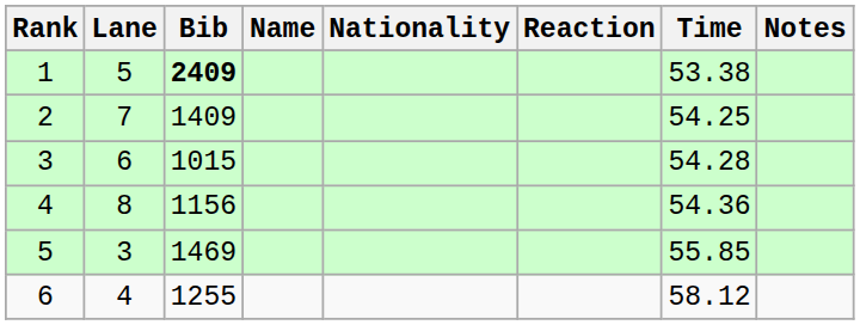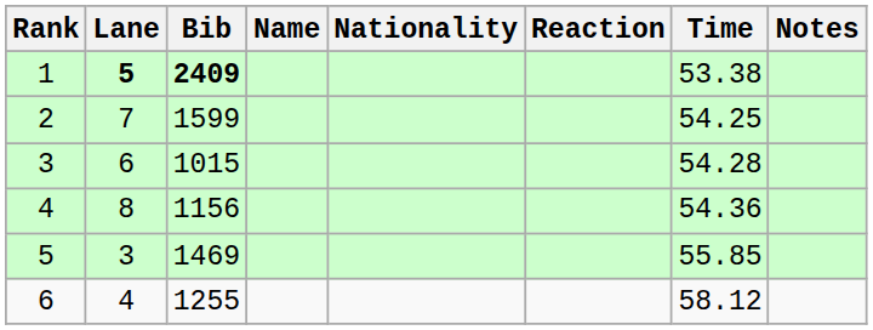 <table class="wikitable sortable" style="text-align:center">
 <tr>
 <th>Rank</th>
 <th>Lane</th>
 <th>Bib</th>
 <th>Name</th>
 <th>Nationality</th>
 <th>Reaction</th>
 <th>Time</th>
 <th>Notes</th>
 </tr>
 <tr bgcolor=ccffcc>
 <td>1</td>
-<td>5</td>
+<td><strong>5</strong></td>
 <td><strong>2409</strong></td>
 <td align=left></td>
 <td align=left></td>
 <td></td>
 <td>53.38</td>
 <td><strong></strong></td>
 </tr>
 <tr bgcolor=ccffcc>
 <td>2</td>
 <td>7</td>
-<td>1409</td>
+<td>1599</td>
 <td align=left></td>
 <td align=left></td>
 <td></td>
 <td>54.25</td>
 <td><strong></strong></td>
 </tr>
 <tr bgcolor=ccffcc>
 <td>3</td>
 <td>6</td>
 <td>1015</td>
 <td align=left></td>
 <td align=left></td>
 <td></td>
 <td>54.28</td>
 <td><strong></strong></td>
 </tr>
 <tr bgcolor=ccffcc>
 <td>4</td>
 <td>8</td>
 <td>1156</td>
 <td align=left></td>
 <td align=left></td>
 <td></td>
 <td>54.36</td>
 <td><strong></strong></td>
 </tr>
 <tr bgcolor=ccffcc>
 <td>5</td>
 <td>3</td>
 <td>1469</td>
 <td align=left></td>
 <td align=left></td>
 <td></td>
 <td>55.85</td>
 <td><strong></strong></td>
 </tr>
 <tr>
 <td>6</td>
 <td>4</td>
 <td>1255</td>
 <td align=left></td>
 <td align=left></td>
 <td></td>
 <td>58.12</td>
 <td></td>
 </tr>
 </table>
